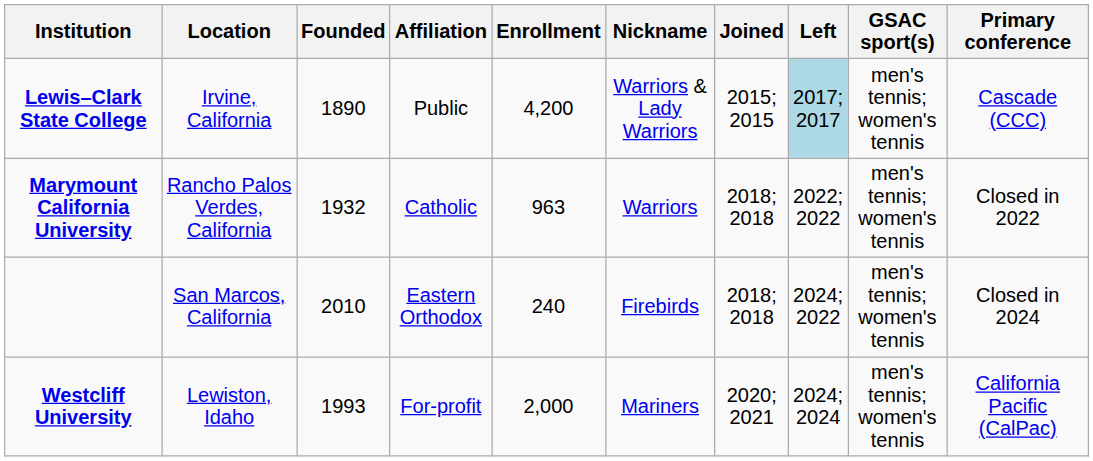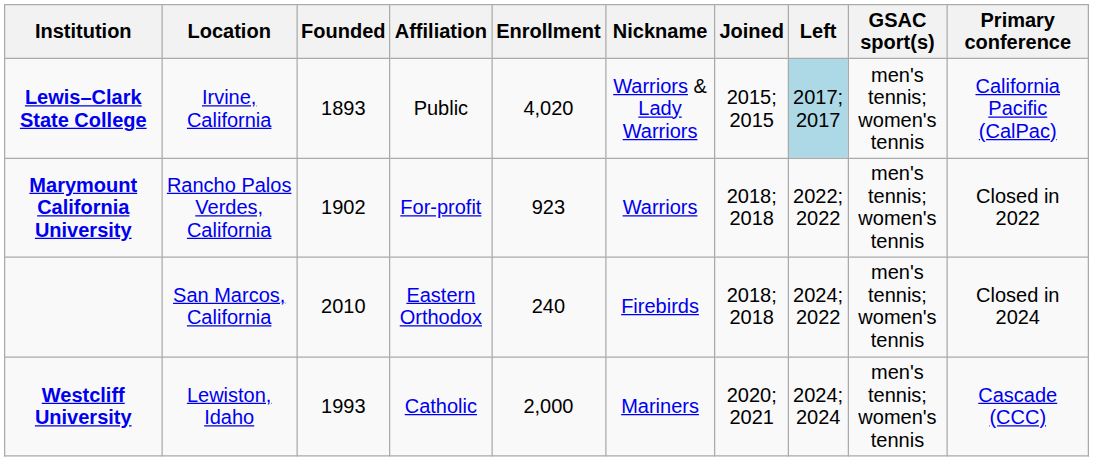 <table class="wikitable sortable" style="text-align:center">
 <tr>
 <th>Institution</th>
 <th>Location</th>
 <th>Founded</th>
 <th>Affiliation</th>
 <th>Enrollment</th>
 <th>Nickname</th>
 <th>Joined</th>
 <th>Left</th>
 <th>GSAC<br>sport(s)</th>
 <th>Primary<br>conference</th>
 </tr>
 <tr>
 <td><strong><a href='#'>Lewis–Clark State College</a></strong></td>
 <td><a href='#'>Irvine, California</a></td>
-<td>1890</td>
+<td>1893</td>
 <td>Public</td>
-<td>4,200</td>
+<td>4,020</td>
 <td><a href='#'>Warriors</a> &<br><a href='#'>Lady Warriors</a></td>
 <td>2015;<br>2015</td>
 <td style="background: lightblue;">2017;<br>2017</td>
 <td>men's tennis;<br>women's tennis</td>
-<td><a href='#'>Cascade (CCC)</a></td>
+<td><a href='#'>California Pacific (CalPac)</a></td>
 </tr>
 <tr>
 <td><strong><a href='#'>Marymount California University</a></strong></td>
 <td><a href='#'>Rancho Palos Verdes, California</a></td>
-<td>1932</td>
-<td><a href='#'>Catholic</a><br></td>
-<td>963</td>
+<td>1902</td>
+<td><a href='#'>For-profit</a></td>
+<td>923</td>
 <td><a href='#'>Warriors</a></td>
 <td>2018;<br>2018</td>
 <td>2022;<br>2022</td>
 <td>men's tennis;<br>women's tennis</td>
 <td>Closed in 2022</td>
 </tr>
 <tr>
 <td></td>
 <td><a href='#'>San Marcos, California</a></td>
 <td>2010</td>
 <td><a href='#'>Eastern<br>Orthodox</a></td>
 <td>240</td>
 <td><a href='#'>Firebirds</a></td>
 <td>2018;<br>2018</td>
 <td>2024;<br>2022</td>
 <td>men's tennis;<br>women's tennis</td>
 <td>Closed in 2024</td>
 </tr>
 <tr>
 <td><strong><a href='#'>Westcliff University</a></strong></td>
 <td><a href='#'>Lewiston, Idaho</a></td>
 <td>1993</td>
-<td><a href='#'>For-profit</a></td>
+<td><a href='#'>Catholic</a><br></td>
 <td>2,000</td>
 <td><a href='#'>Mariners</a></td>
 <td>2020;<br>2021</td>
 <td>2024;<br>2024</td>
 <td>men's tennis;<br>women's tennis</td>
-<td><a href='#'>California Pacific (CalPac)</a></td>
+<td><a href='#'>Cascade (CCC)</a></td>
 </tr>
 </table>
